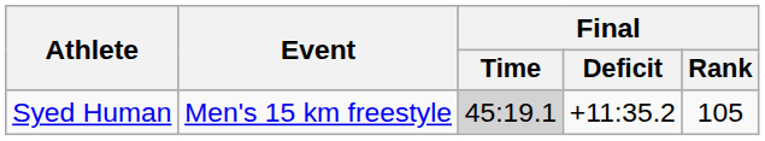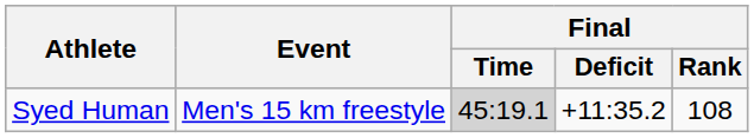 <table class="wikitable" style="font-size:90%">
 <tr>
 <th rowspan="2">Athlete</th>
 <th rowspan="2">Event</th>
 <th colspan="3">Final</th>
 </tr>
 <tr style="font-size:95%">
 <th>Time</th>
 <th>Deficit</th>
 <th>Rank</th>
 </tr>
 <tr align=center>
 <td align=left><a href='#'>Syed Human</a></td>
 <td align=left><a href='#'>Men's 15 km freestyle</a></td>
 <td style="background: lightgrey;">45:19.1</td>
 <td>+11:35.2</td>
-<td>105</td>
+<td>108</td>
 </tr>
 </table>
